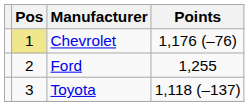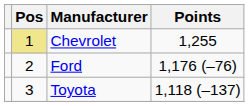 <table class="wikitable" style="font-size: 95%;">
 <tr>
 <th></th>
 <th>Pos</th>
 <th>Manufacturer</th>
 <th>Points</th>
 </tr>
 <tr>
 <td align="left"></td>
 <td style="background: khaki; text-align:center;">1</td>
 <td><a href='#'>Chevrolet</a></td>
-<td style="text-align:center;">1,176 (–76)</td>
+<td style="text-align:center;">1,255</td>
 </tr>
 <tr>
 <td align="left"></td>
 <td style="text-align:center;">2</td>
 <td><a href='#'>Ford</a></td>
-<td style="text-align:center;">1,255</td>
+<td style="text-align:center;">1,176 (–76)</td>
 </tr>
 <tr>
 <td align="left"></td>
 <td style="text-align:center;">3</td>
 <td><a href='#'>Toyota</a></td>
 <td style="text-align:center;">1,118 (–137)</td>
 </tr>
 <tr class="sortbottom">
 </tr>
 </table>
